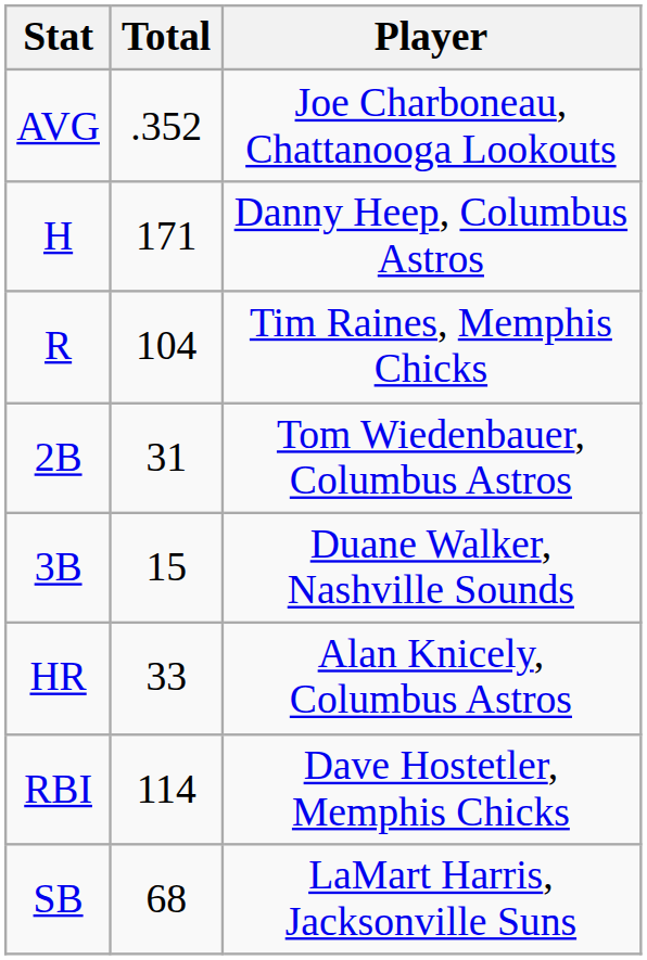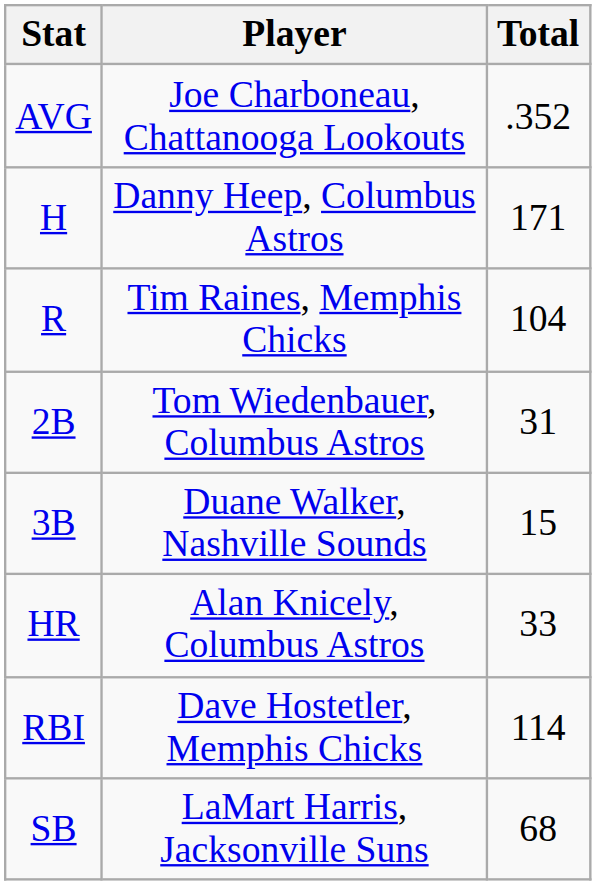 <table class="wikitable" width="40%" style="text-align:center;">
 <tr>
 <th width="5%">Stat</th>
+<th width="60%">Player</th>
 <th width="5%">Total</th>
-<th width="60%">Player</th>
 </tr>
 <tr>
 <td><a href='#'>AVG</a></td>
+<td><a href='#'>Joe Charboneau</a>, <a href='#'>Chattanooga Lookouts</a></td>
 <td>.352</td>
-<td><a href='#'>Joe Charboneau</a>, <a href='#'>Chattanooga Lookouts</a></td>
 </tr>
 <tr>
 <td><a href='#'>H</a></td>
+<td><a href='#'>Danny Heep</a>, <a href='#'>Columbus Astros</a></td>
 <td>171</td>
-<td><a href='#'>Danny Heep</a>, <a href='#'>Columbus Astros</a></td>
 </tr>
 <tr>
 <td><a href='#'>R</a></td>
+<td><a href='#'>Tim Raines</a>, <a href='#'>Memphis Chicks</a></td>
 <td>104</td>
-<td><a href='#'>Tim Raines</a>, <a href='#'>Memphis Chicks</a></td>
 </tr>
 <tr>
 <td><a href='#'>2B</a></td>
+<td><a href='#'>Tom Wiedenbauer</a>, <a href='#'>Columbus Astros</a></td>
 <td>31</td>
-<td><a href='#'>Tom Wiedenbauer</a>, <a href='#'>Columbus Astros</a></td>
 </tr>
 <tr>
 <td><a href='#'>3B</a></td>
+<td><a href='#'>Duane Walker</a>, <a href='#'>Nashville Sounds</a></td>
 <td>15</td>
-<td><a href='#'>Duane Walker</a>, <a href='#'>Nashville Sounds</a></td>
 </tr>
 <tr>
 <td><a href='#'>HR</a></td>
+<td><a href='#'>Alan Knicely</a>, <a href='#'>Columbus Astros</a></td>
 <td>33</td>
-<td><a href='#'>Alan Knicely</a>, <a href='#'>Columbus Astros</a></td>
 </tr>
 <tr>
 <td><a href='#'>RBI</a></td>
+<td><a href='#'>Dave Hostetler</a>, <a href='#'>Memphis Chicks</a></td>
 <td>114</td>
-<td><a href='#'>Dave Hostetler</a>, <a href='#'>Memphis Chicks</a></td>
 </tr>
 <tr>
 <td><a href='#'>SB</a></td>
+<td><a href='#'>LaMart Harris</a>, <a href='#'>Jacksonville Suns</a></td>
 <td>68</td>
-<td><a href='#'>LaMart Harris</a>, <a href='#'>Jacksonville Suns</a></td>
 </tr>
 </table>
